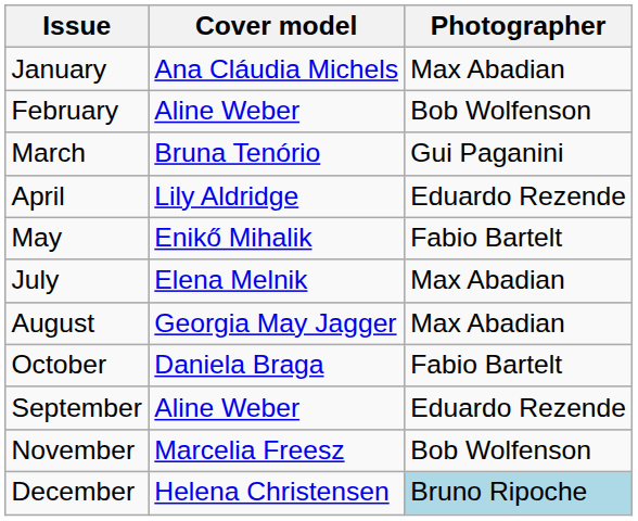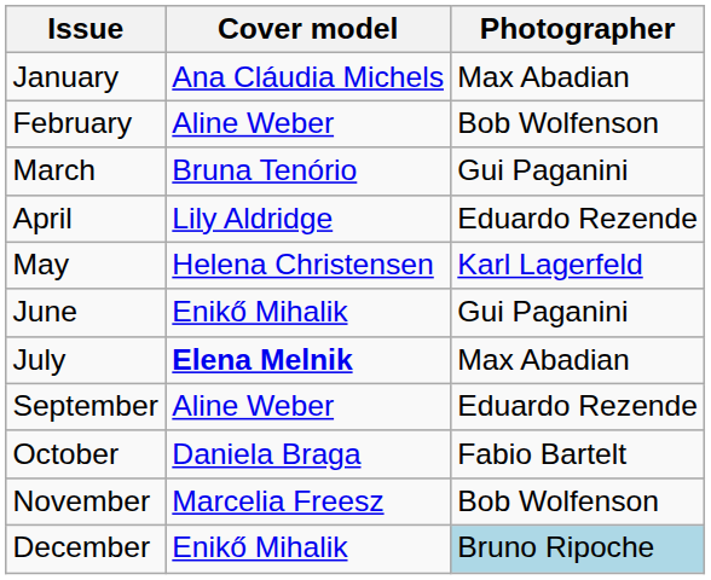 <table class="sortable wikitable">
 <tr>
 <th>Issue</th>
 <th>Cover model</th>
 <th>Photographer</th>
 </tr>
 <tr>
 <td>January</td>
 <td><a href='#'>Ana Cláudia Michels</a></td>
 <td>Max Abadian</td>
 </tr>
 <tr>
 <td>February</td>
 <td><a href='#'>Aline Weber</a></td>
 <td>Bob Wolfenson</td>
 </tr>
 <tr>
 <td>March</td>
 <td><a href='#'>Bruna Tenório</a></td>
 <td>Gui Paganini</td>
 </tr>
 <tr>
 <td>April</td>
 <td><a href='#'>Lily Aldridge</a></td>
 <td>Eduardo Rezende</td>
 </tr>
 <tr>
 <td>May</td>
+<td><a href='#'>Helena Christensen</a></td>
+<td><a href='#'>Karl Lagerfeld</a></td>
+</tr>
+<tr>
+<td>June</td>
 <td><a href='#'>Enikő Mihalik</a></td>
-<td>Fabio Bartelt</td>
+<td>Gui Paganini</td>
 </tr>
 <tr>
 <td>July</td>
-<td><a href='#'>Elena Melnik</a></td>
+<td><strong><a href='#'>Elena Melnik</a></strong></td>
 <td>Max Abadian</td>
 </tr>
 <tr>
-<td>August</td>
-<td><a href='#'>Georgia May Jagger</a></td>
-<td>Max Abadian</td>
+<td>September</td>
+<td><a href='#'>Aline Weber</a></td>
+<td>Eduardo Rezende</td>
 </tr>
 <tr>
 <td>October</td>
 <td><a href='#'>Daniela Braga</a></td>
 <td>Fabio Bartelt</td>
-</tr>
-<tr>
-<td>September</td>
-<td><a href='#'>Aline Weber</a></td>
-<td>Eduardo Rezende</td>
 </tr>
 <tr>
 <td>November</td>
 <td><a href='#'>Marcelia Freesz</a></td>
 <td>Bob Wolfenson</td>
 </tr>
 <tr>
 <td>December</td>
-<td><a href='#'>Helena Christensen</a></td>
+<td><a href='#'>Enikő Mihalik</a></td>
 <td style="background: lightblue;">Bruno Ripoche</td>
 </tr>
 </table>
